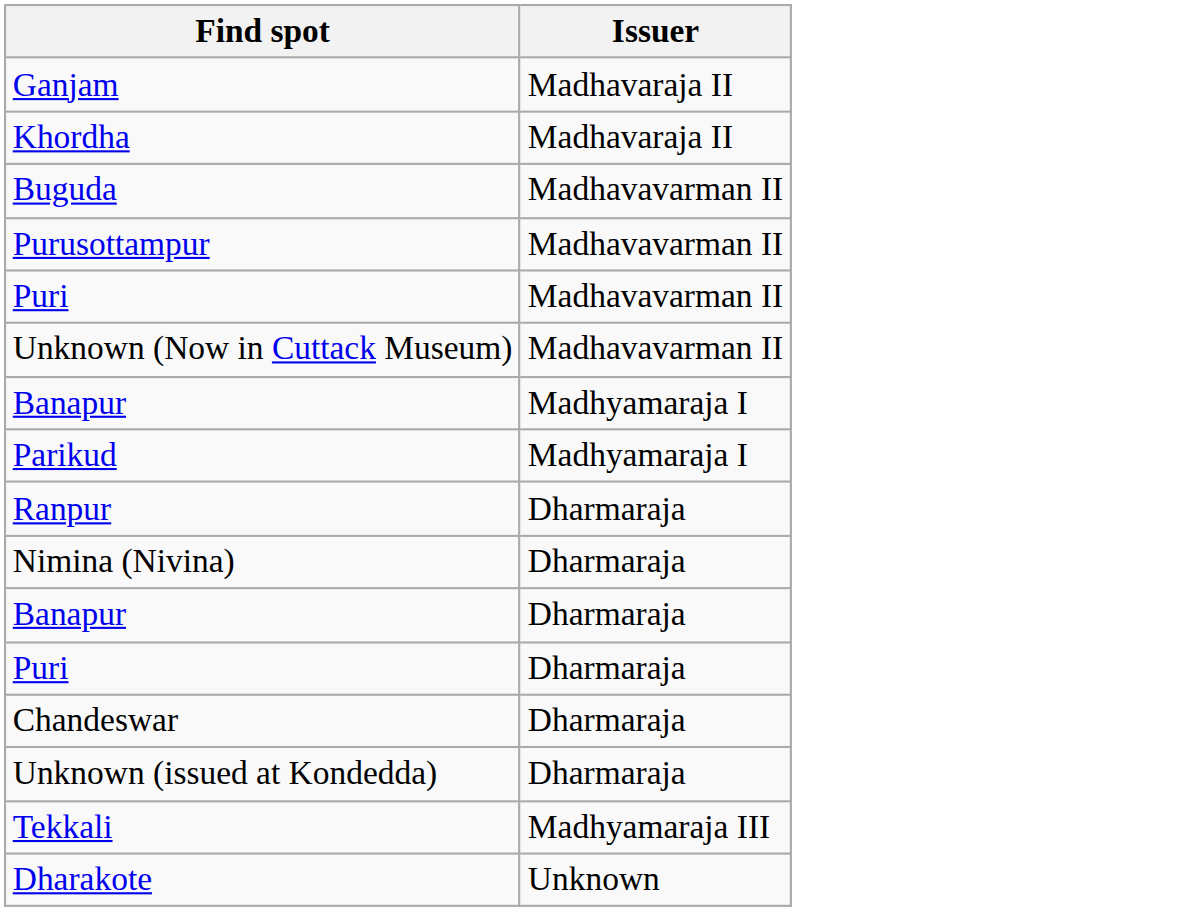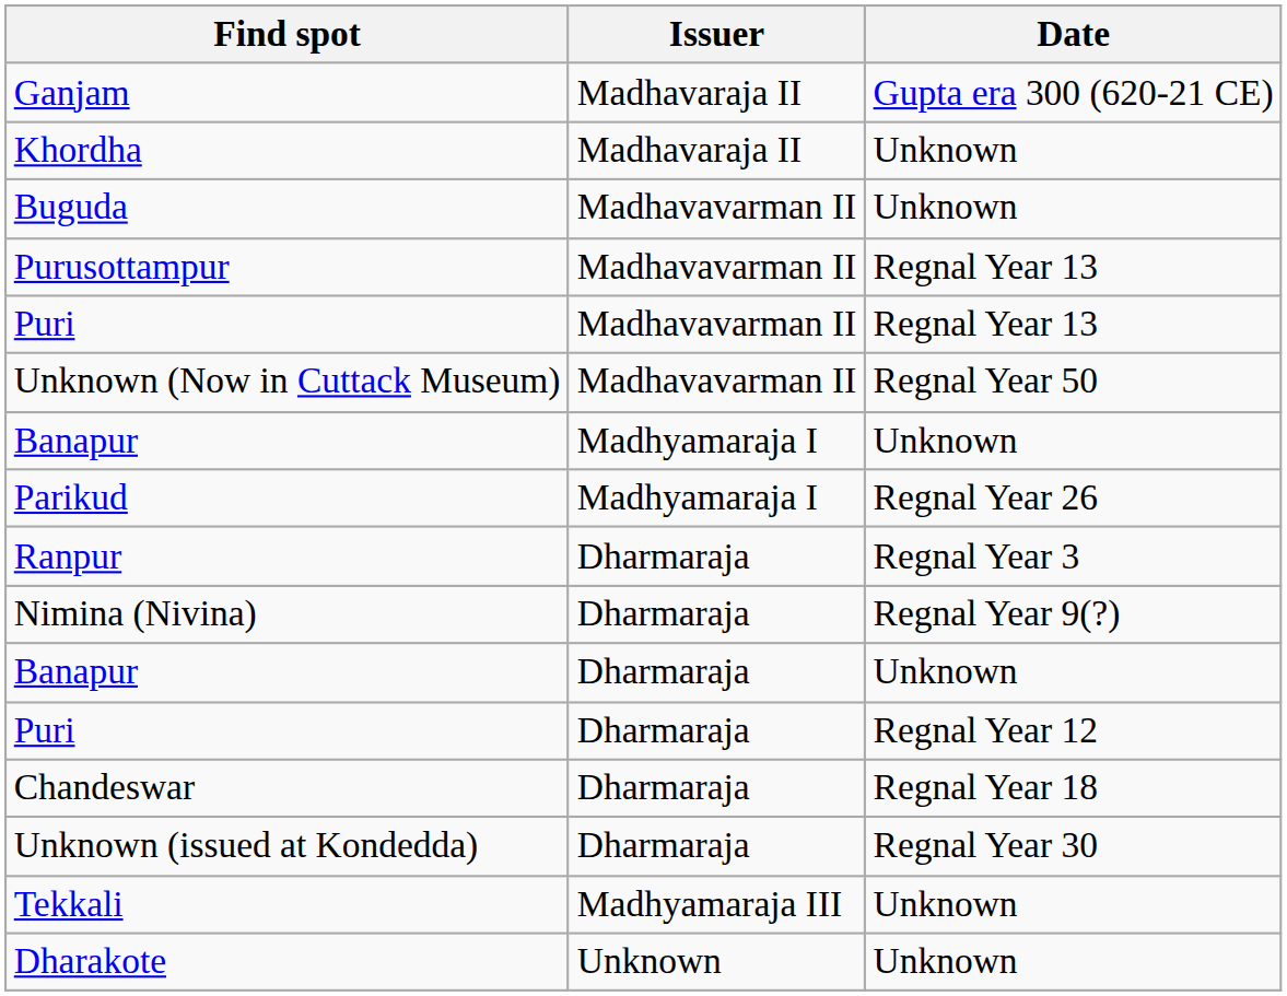 <table class="wikitable">
 <tr>
 <th>Find spot</th>
 <th>Issuer</th>
+<th>Date</th>
 </tr>
 <tr>
 <td><a href='#'>Ganjam</a></td>
 <td>Madhavaraja II</td>
+<td><a href='#'>Gupta era</a> 300 (620-21 CE)</td>
 </tr>
 <tr>
 <td><a href='#'>Khordha</a></td>
 <td>Madhavaraja II</td>
+<td>Unknown</td>
 </tr>
 <tr>
 <td><a href='#'>Buguda</a></td>
 <td>Madhavavarman II</td>
+<td>Unknown</td>
 </tr>
 <tr>
 <td><a href='#'>Purusottampur</a></td>
 <td>Madhavavarman II</td>
+<td>Regnal Year 13</td>
 </tr>
 <tr>
 <td><a href='#'>Puri</a></td>
 <td>Madhavavarman II</td>
+<td>Regnal Year 13</td>
 </tr>
 <tr>
 <td>Unknown (Now in <a href='#'>Cuttack</a> Museum)</td>
 <td>Madhavavarman II</td>
+<td>Regnal Year 50</td>
 </tr>
 <tr>
 <td><a href='#'>Banapur</a></td>
 <td>Madhyamaraja I</td>
+<td>Unknown</td>
 </tr>
 <tr>
 <td><a href='#'>Parikud</a></td>
 <td>Madhyamaraja I</td>
+<td>Regnal Year 26</td>
 </tr>
 <tr>
 <td><a href='#'>Ranpur</a></td>
 <td>Dharmaraja</td>
+<td>Regnal Year 3</td>
 </tr>
 <tr>
 <td>Nimina (Nivina)</td>
 <td>Dharmaraja</td>
+<td>Regnal Year 9(?)</td>
 </tr>
 <tr>
 <td><a href='#'>Banapur</a></td>
 <td>Dharmaraja</td>
+<td>Unknown</td>
 </tr>
 <tr>
 <td><a href='#'>Puri</a></td>
 <td>Dharmaraja</td>
+<td>Regnal Year 12</td>
 </tr>
 <tr>
 <td>Chandeswar</td>
 <td>Dharmaraja</td>
+<td>Regnal Year 18</td>
 </tr>
 <tr>
 <td>Unknown (issued at Kondedda)</td>
 <td>Dharmaraja</td>
+<td>Regnal Year 30</td>
 </tr>
 <tr>
 <td><a href='#'>Tekkali</a></td>
 <td>Madhyamaraja III</td>
+<td>Unknown</td>
 </tr>
 <tr>
 <td><a href='#'>Dharakote</a></td>
 <td>Unknown</td>
+<td>Unknown</td>
 </tr>
 </table>
